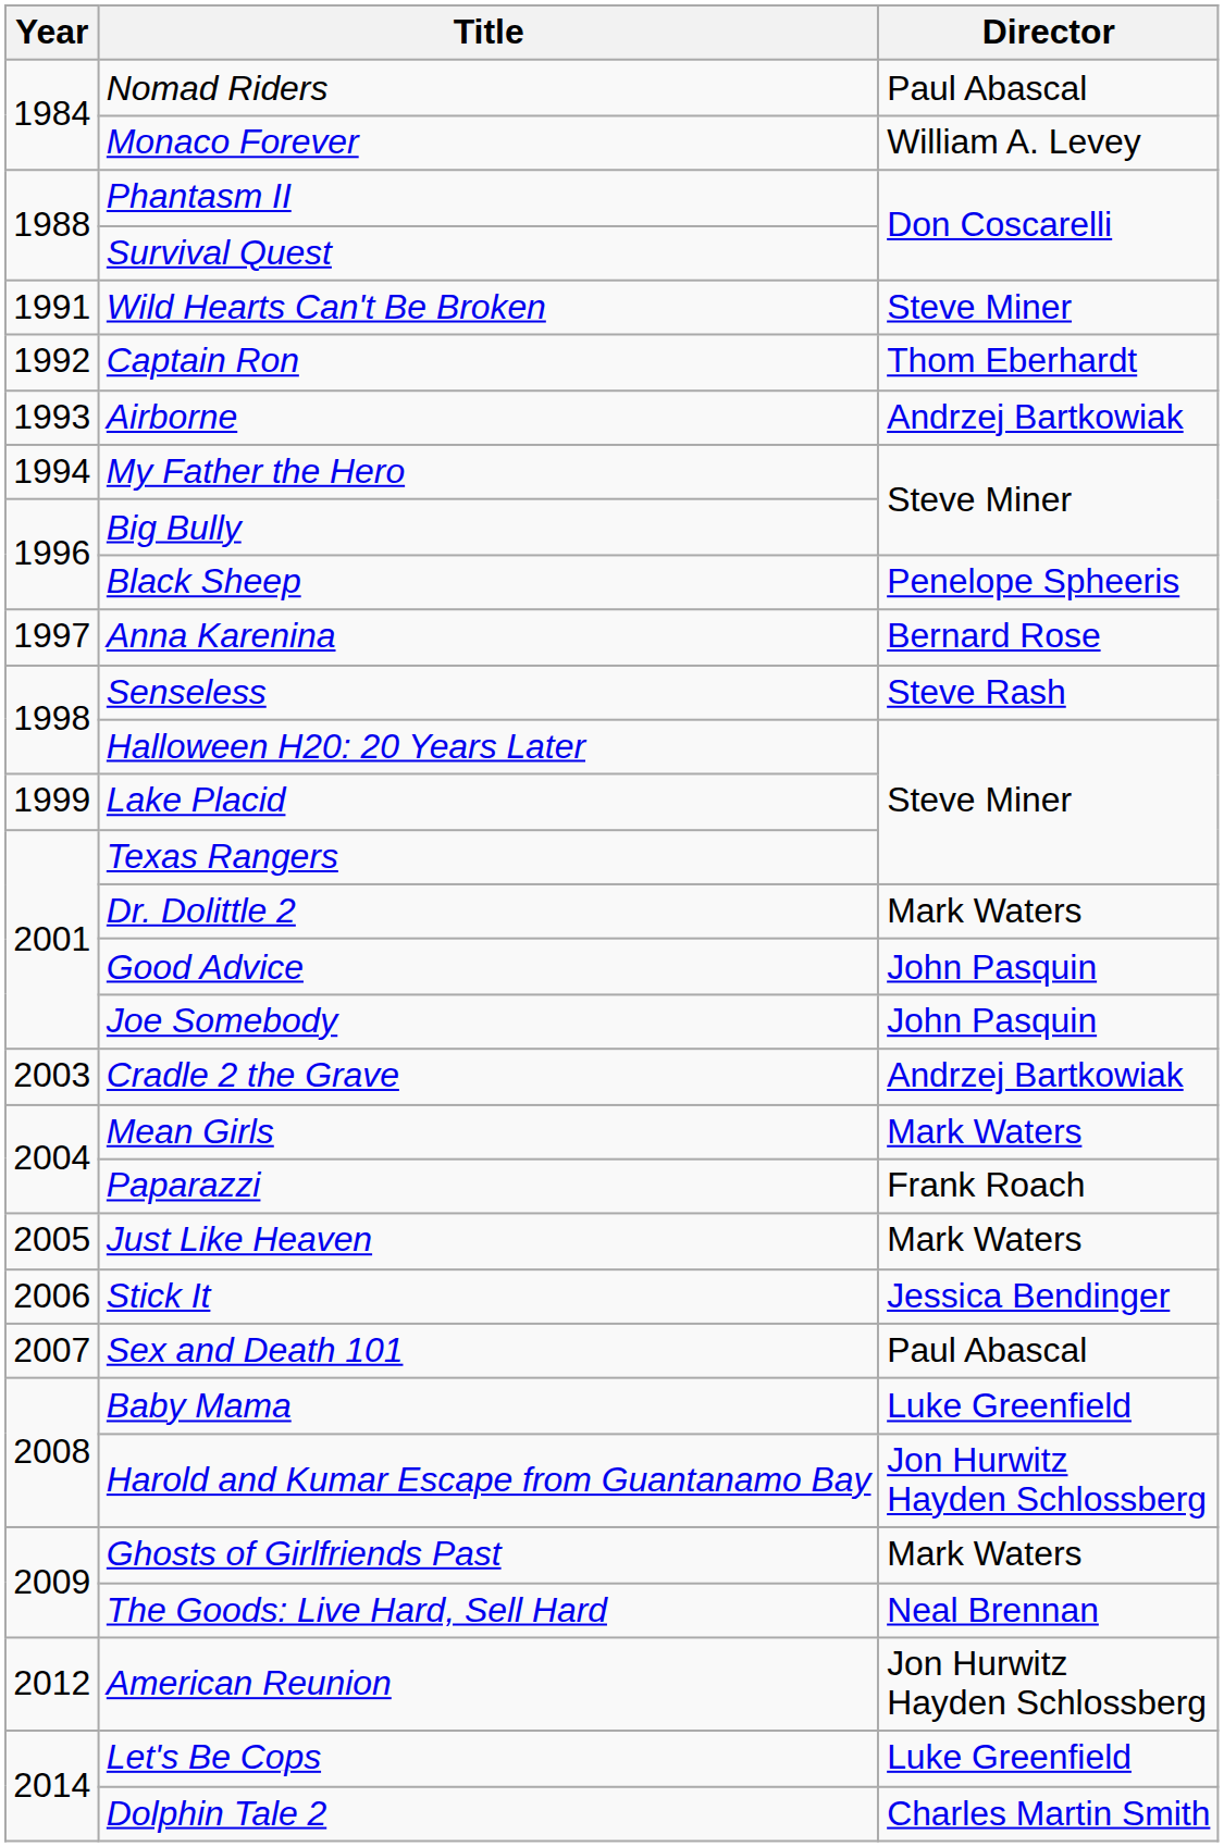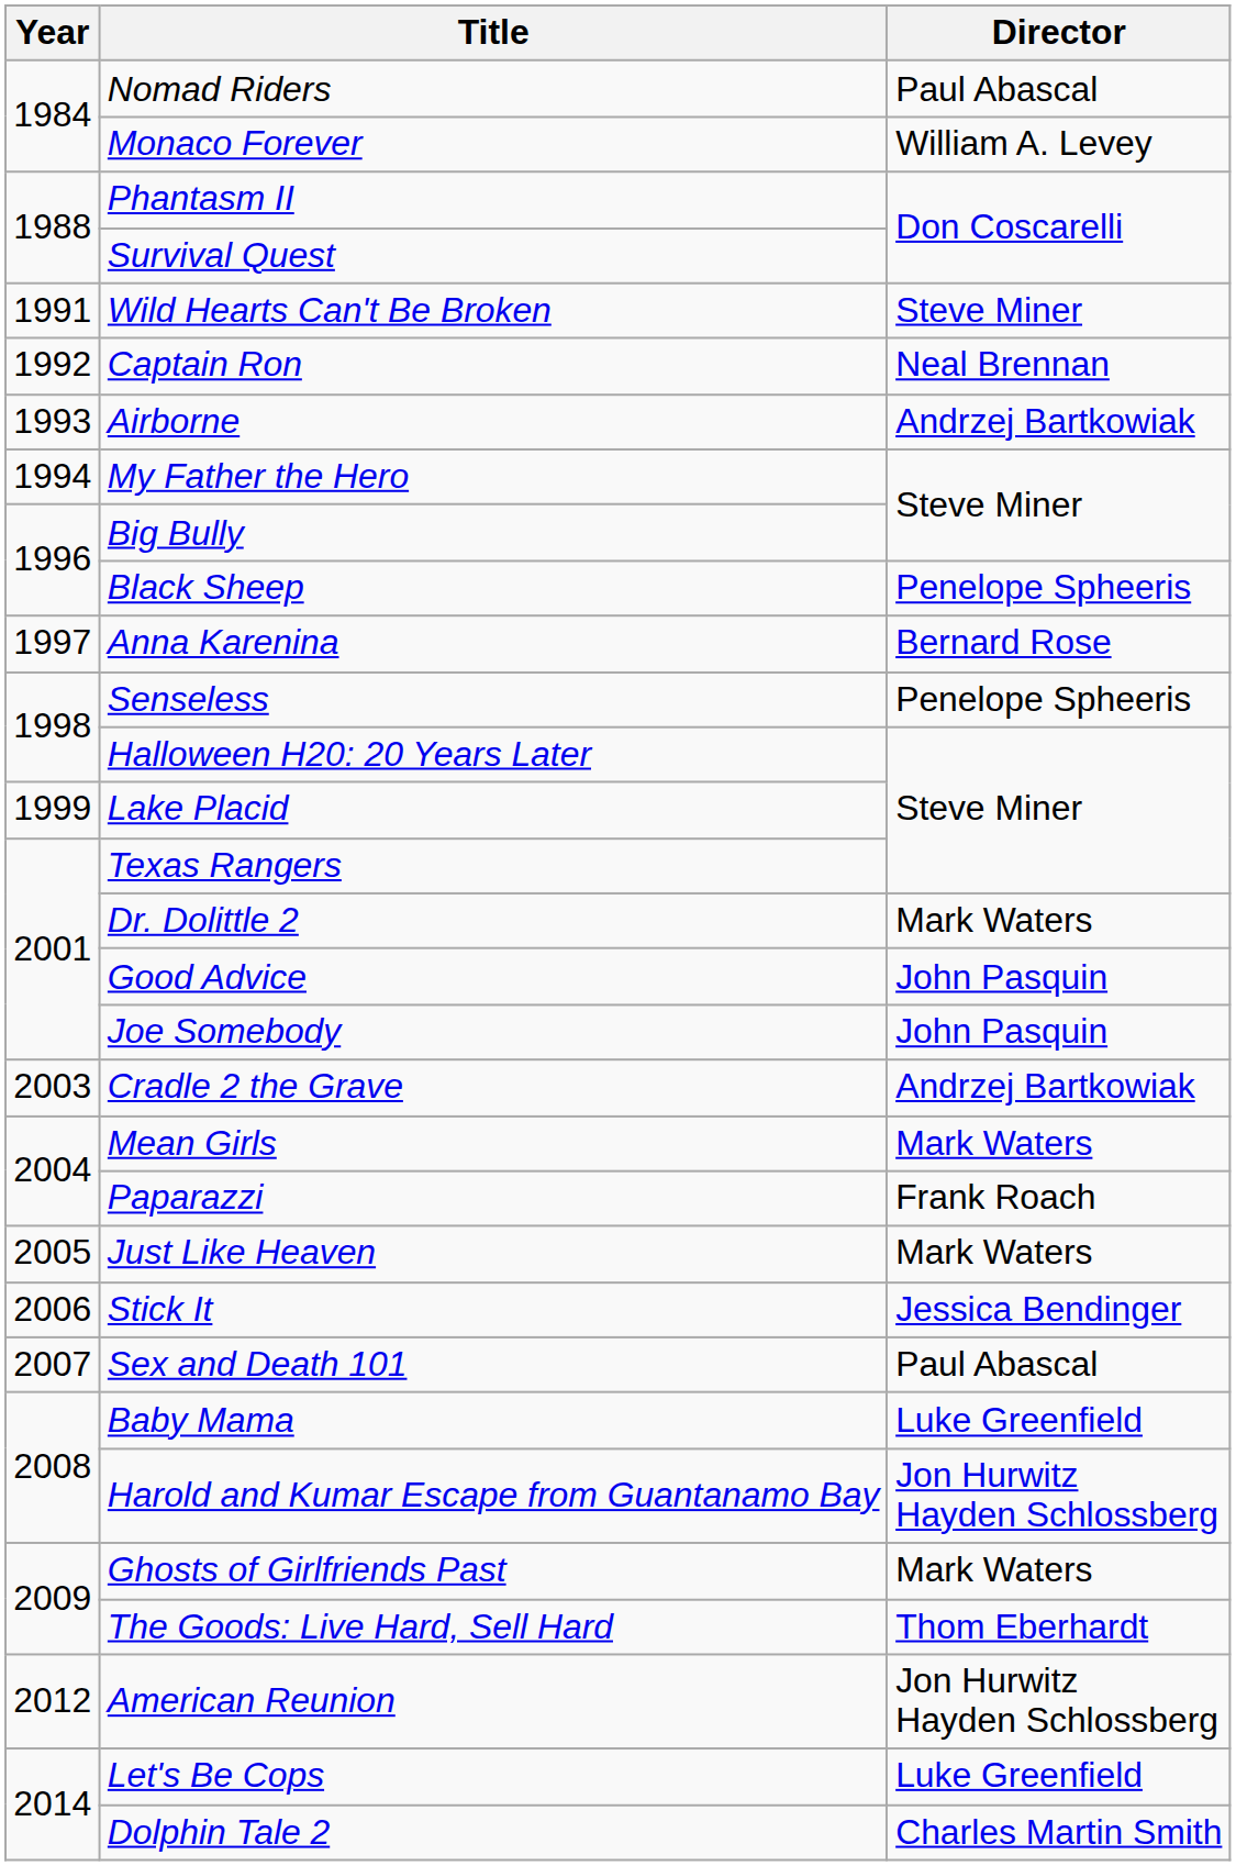 <table class="wikitable">
 <tr>
 <th>Year</th>
 <th>Title</th>
 <th>Director</th>
 </tr>
 <tr>
 <td rowspan=2>1984</td>
 <td><em>Nomad Riders</em></td>
 <td>Paul Abascal</td>
 </tr>
 <tr>
 <td><em><a href='#'>Monaco Forever</a></em></td>
 <td>William A. Levey</td>
 </tr>
 <tr>
 <td rowspan=2>1988</td>
 <td><em><a href='#'>Phantasm II</a></em></td>
 <td rowspan=2><a href='#'>Don Coscarelli</a></td>
 </tr>
 <tr>
 <td><em><a href='#'>Survival Quest</a></em></td>
 </tr>
 <tr>
 <td>1991</td>
 <td><em><a href='#'>Wild Hearts Can't Be Broken</a></em></td>
 <td><a href='#'>Steve Miner</a></td>
 </tr>
 <tr>
 <td>1992</td>
 <td><em><a href='#'>Captain Ron</a></em></td>
-<td><a href='#'>Thom Eberhardt</a></td>
+<td><a href='#'>Neal Brennan</a></td>
 </tr>
 <tr>
 <td>1993</td>
 <td><em><a href='#'>Airborne</a></em></td>
 <td><a href='#'>Andrzej Bartkowiak</a></td>
 </tr>
 <tr>
 <td>1994</td>
 <td><em><a href='#'>My Father the Hero</a></em></td>
 <td rowspan=2>Steve Miner</td>
 </tr>
 <tr>
 <td rowspan=2>1996</td>
 <td><em><a href='#'>Big Bully</a></em></td>
 </tr>
 <tr>
 <td><em><a href='#'>Black Sheep</a></em></td>
 <td><a href='#'>Penelope Spheeris</a></td>
 </tr>
 <tr>
 <td>1997</td>
 <td><em><a href='#'>Anna Karenina</a></em></td>
 <td><a href='#'>Bernard Rose</a></td>
 </tr>
 <tr>
 <td rowspan=2>1998</td>
 <td><em><a href='#'>Senseless</a></em></td>
-<td><a href='#'>Steve Rash</a></td>
+<td>Penelope Spheeris</td>
 </tr>
 <tr>
 <td><em><a href='#'>Halloween H20: 20 Years Later</a></em></td>
 <td rowspan=3>Steve Miner</td>
 </tr>
 <tr>
 <td>1999</td>
 <td><em><a href='#'>Lake Placid</a></em></td>
 </tr>
 <tr>
 <td rowspan=4>2001</td>
 <td><em><a href='#'>Texas Rangers</a></em></td>
 </tr>
 <tr>
 <td><em><a href='#'>Dr. Dolittle 2</a></em></td>
 <td>Mark Waters</td>
 </tr>
 <tr>
 <td><em><a href='#'>Good Advice</a></em></td>
 <td><a href='#'>John Pasquin</a></td>
 </tr>
 <tr>
 <td><em><a href='#'>Joe Somebody</a></em></td>
 <td><a href='#'>John Pasquin</a></td>
 </tr>
 <tr>
 <td>2003</td>
 <td><em><a href='#'>Cradle 2 the Grave</a></em></td>
 <td><a href='#'>Andrzej Bartkowiak</a></td>
 </tr>
 <tr>
 <td rowspan=2>2004</td>
 <td><em><a href='#'>Mean Girls</a></em></td>
 <td><a href='#'>Mark Waters</a></td>
 </tr>
 <tr>
 <td><em><a href='#'>Paparazzi</a></em></td>
 <td>Frank Roach</td>
 </tr>
 <tr>
 <td>2005</td>
 <td><em><a href='#'>Just Like Heaven</a></em></td>
 <td>Mark Waters</td>
 </tr>
 <tr>
 <td>2006</td>
 <td><em><a href='#'>Stick It</a></em></td>
 <td><a href='#'>Jessica Bendinger</a></td>
 </tr>
 <tr>
 <td>2007</td>
 <td><em><a href='#'>Sex and Death 101</a></em></td>
 <td>Paul Abascal</td>
 </tr>
 <tr>
 <td rowspan=2>2008</td>
 <td><em><a href='#'>Baby Mama</a></em></td>
 <td><a href='#'>Luke Greenfield</a></td>
 </tr>
 <tr>
 <td><em><a href='#'>Harold and Kumar Escape from Guantanamo Bay</a></em></td>
 <td><a href='#'>Jon Hurwitz</a><br><a href='#'>Hayden Schlossberg</a></td>
 </tr>
 <tr>
 <td rowspan=2>2009</td>
 <td><em><a href='#'>Ghosts of Girlfriends Past</a></em></td>
 <td>Mark Waters</td>
 </tr>
 <tr>
 <td><em><a href='#'>The Goods: Live Hard, Sell Hard</a></em></td>
-<td><a href='#'>Neal Brennan</a></td>
+<td><a href='#'>Thom Eberhardt</a></td>
 </tr>
 <tr>
 <td>2012</td>
 <td><em><a href='#'>American Reunion</a></em></td>
 <td>Jon Hurwitz<br>Hayden Schlossberg</td>
 </tr>
 <tr>
 <td rowspan=2>2014</td>
 <td><em><a href='#'>Let's Be Cops</a></em></td>
 <td><a href='#'>Luke Greenfield</a></td>
 </tr>
 <tr>
 <td><em><a href='#'>Dolphin Tale 2</a></em></td>
 <td><a href='#'>Charles Martin Smith</a></td>
 </tr>
 </table>
